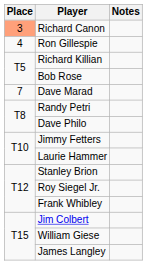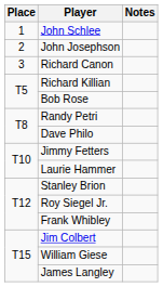 <table class="wikitable sortable">
 <tr>
 <th>Place</th>
 <th>Player</th>
 <th>Notes</th>
 </tr>
 <tr>
-<td align=center style="background: lightsalmon;">3</td>
-<td> Richard Canon</td>
+<td align=center>1</td>
+<td> <a href='#'>John Schlee</a></td>
 <td></td>
 </tr>
 <tr>
-<td align=center>4</td>
-<td> Ron Gillespie</td>
+<td align=center>2</td>
+<td> John Josephson</td>
+<td></td>
+</tr>
+<tr>
+<td align=center>3</td>
+<td> Richard Canon</td>
 <td></td>
 </tr>
 <tr>
 <td align=center rowspan=2>T5</td>
 <td> Richard Killian</td>
 <td></td>
 </tr>
 <tr>
 <td> Bob Rose</td>
-<td></td>
-</tr>
-<tr>
-<td align=center>7</td>
-<td> Dave Marad</td>
 <td></td>
 </tr>
 <tr>
 <td align=center rowspan=2>T8</td>
 <td> Randy Petri</td>
 <td></td>
 </tr>
 <tr>
 <td> Dave Philo</td>
 <td></td>
 </tr>
 <tr>
 <td align=center rowspan=2>T10</td>
 <td> Jimmy Fetters</td>
 <td></td>
 </tr>
 <tr>
 <td> Laurie Hammer</td>
 <td></td>
 </tr>
 <tr>
 <td align=center rowspan=3>T12</td>
 <td> Stanley Brion</td>
 <td></td>
 </tr>
 <tr>
 <td> Roy Siegel Jr.</td>
 <td></td>
 </tr>
 <tr>
 <td> Frank Whibley</td>
 <td></td>
 </tr>
 <tr>
 <td align=center rowspan=3>T15</td>
 <td> <a href='#'>Jim Colbert</a></td>
 <td></td>
 </tr>
 <tr>
 <td> William Giese</td>
 <td></td>
 </tr>
 <tr>
 <td> James Langley</td>
 <td></td>
 </tr>
 </table>
